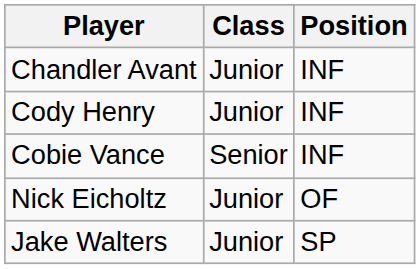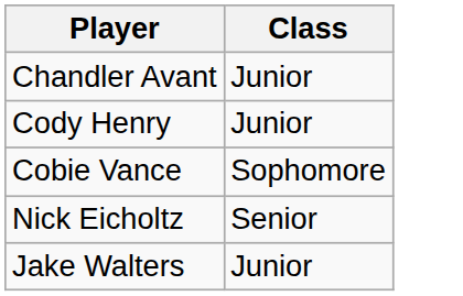 <table class="wikitable" border="1">
 <tr>
 <th>Player</th>
 <th>Class</th>
-<th>Position</th>
 </tr>
 <tr>
 <td>Chandler Avant</td>
 <td>Junior</td>
-<td>INF</td>
 </tr>
 <tr>
 <td>Cody Henry</td>
 <td>Junior</td>
-<td>INF</td>
 </tr>
 <tr>
 <td>Cobie Vance</td>
-<td>Senior</td>
-<td>INF</td>
+<td>Sophomore</td>
 </tr>
 <tr>
 <td>Nick Eicholtz</td>
-<td>Junior</td>
-<td>OF</td>
+<td>Senior</td>
 </tr>
 <tr>
 <td>Jake Walters</td>
 <td>Junior</td>
-<td>SP</td>
 </tr>
 </table>
